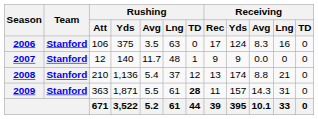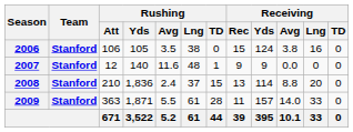 <table class=wikitable style="text-align:center;">
 <tr>
 <th rowspan="2">Season</th>
 <th rowspan="2">Team</th>
 <th colspan="5">Rushing</th>
 <th colspan="5">Receiving</th>
 </tr>
 <tr>
 <th>Att</th>
 <th>Yds</th>
 <th>Avg</th>
 <th>Lng</th>
 <th>TD</th>
 <th>Rec</th>
 <th>Yds</th>
 <th>Avg</th>
 <th>Lng</th>
 <th>TD</th>
 </tr>
 <tr>
 <th><a href='#'>2006</a></th>
 <th><a href='#'>Stanford</a></th>
 <td>106</td>
-<td>375</td>
+<td>105</td>
 <td>3.5</td>
-<td>63</td>
+<td>38</td>
 <td>0</td>
-<td>17</td>
+<td>15</td>
 <td>124</td>
-<td>8.3</td>
+<td>3.8</td>
 <td>16</td>
 <td>0</td>
 </tr>
 <tr>
 <th><a href='#'>2007</a></th>
 <th><a href='#'>Stanford</a></th>
 <td>12</td>
 <td>140</td>
-<td>11.7</td>
+<td>11.6</td>
 <td>48</td>
 <td>1</td>
 <td>9</td>
 <td>9</td>
 <td>0.0</td>
 <td>0</td>
 <td>0</td>
 </tr>
 <tr>
 <th><a href='#'>2008</a></th>
 <th><a href='#'>Stanford</a></th>
 <td>210</td>
-<td>1,136</td>
-<td>5.4</td>
+<td>1,836</td>
+<td>2.4</td>
 <td>37</td>
-<td>12</td>
+<td>15</td>
 <td>13</td>
-<td>174</td>
+<td>114</td>
 <td>8.8</td>
-<td>21</td>
+<td>20</td>
 <td>0</td>
 </tr>
 <tr>
 <th><a href='#'>2009</a></th>
 <th><a href='#'>Stanford</a></th>
 <td>363</td>
 <td>1,871</td>
 <td>5.5</td>
 <td>61</td>
-<td><strong>28</strong></td>
+<td>28</td>
 <td>11</td>
 <td>157</td>
-<td>14.3</td>
-<td>31</td>
+<td>14.0</td>
+<td>33</td>
 <td>0</td>
 </tr>
 <tr>
 <th colspan="2"></th>
 <th>671</th>
 <th>3,522</th>
 <th>5.2</th>
 <th>61</th>
 <th>44</th>
 <th>39</th>
 <th>395</th>
 <th>10.1</th>
 <th>33</th>
 <th>0</th>
 </tr>
 </table>
